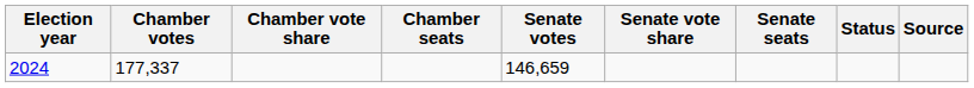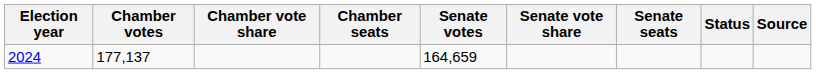 <table class="wikitable">
 <tr>
 <th>Election year</th>
 <th>Chamber votes</th>
 <th>Chamber vote share</th>
 <th>Chamber seats</th>
 <th>Senate votes</th>
 <th>Senate vote share</th>
 <th>Senate seats</th>
 <th>Status</th>
 <th>Source</th>
 </tr>
 <tr>
 <td><a href='#'>2024</a></td>
-<td>177,337</td>
+<td>177,137</td>
 <td></td>
 <td></td>
-<td>146,659</td>
+<td>164,659</td>
 <td></td>
 <td></td>
 <td></td>
 <td></td>
 </tr>
 </table>
